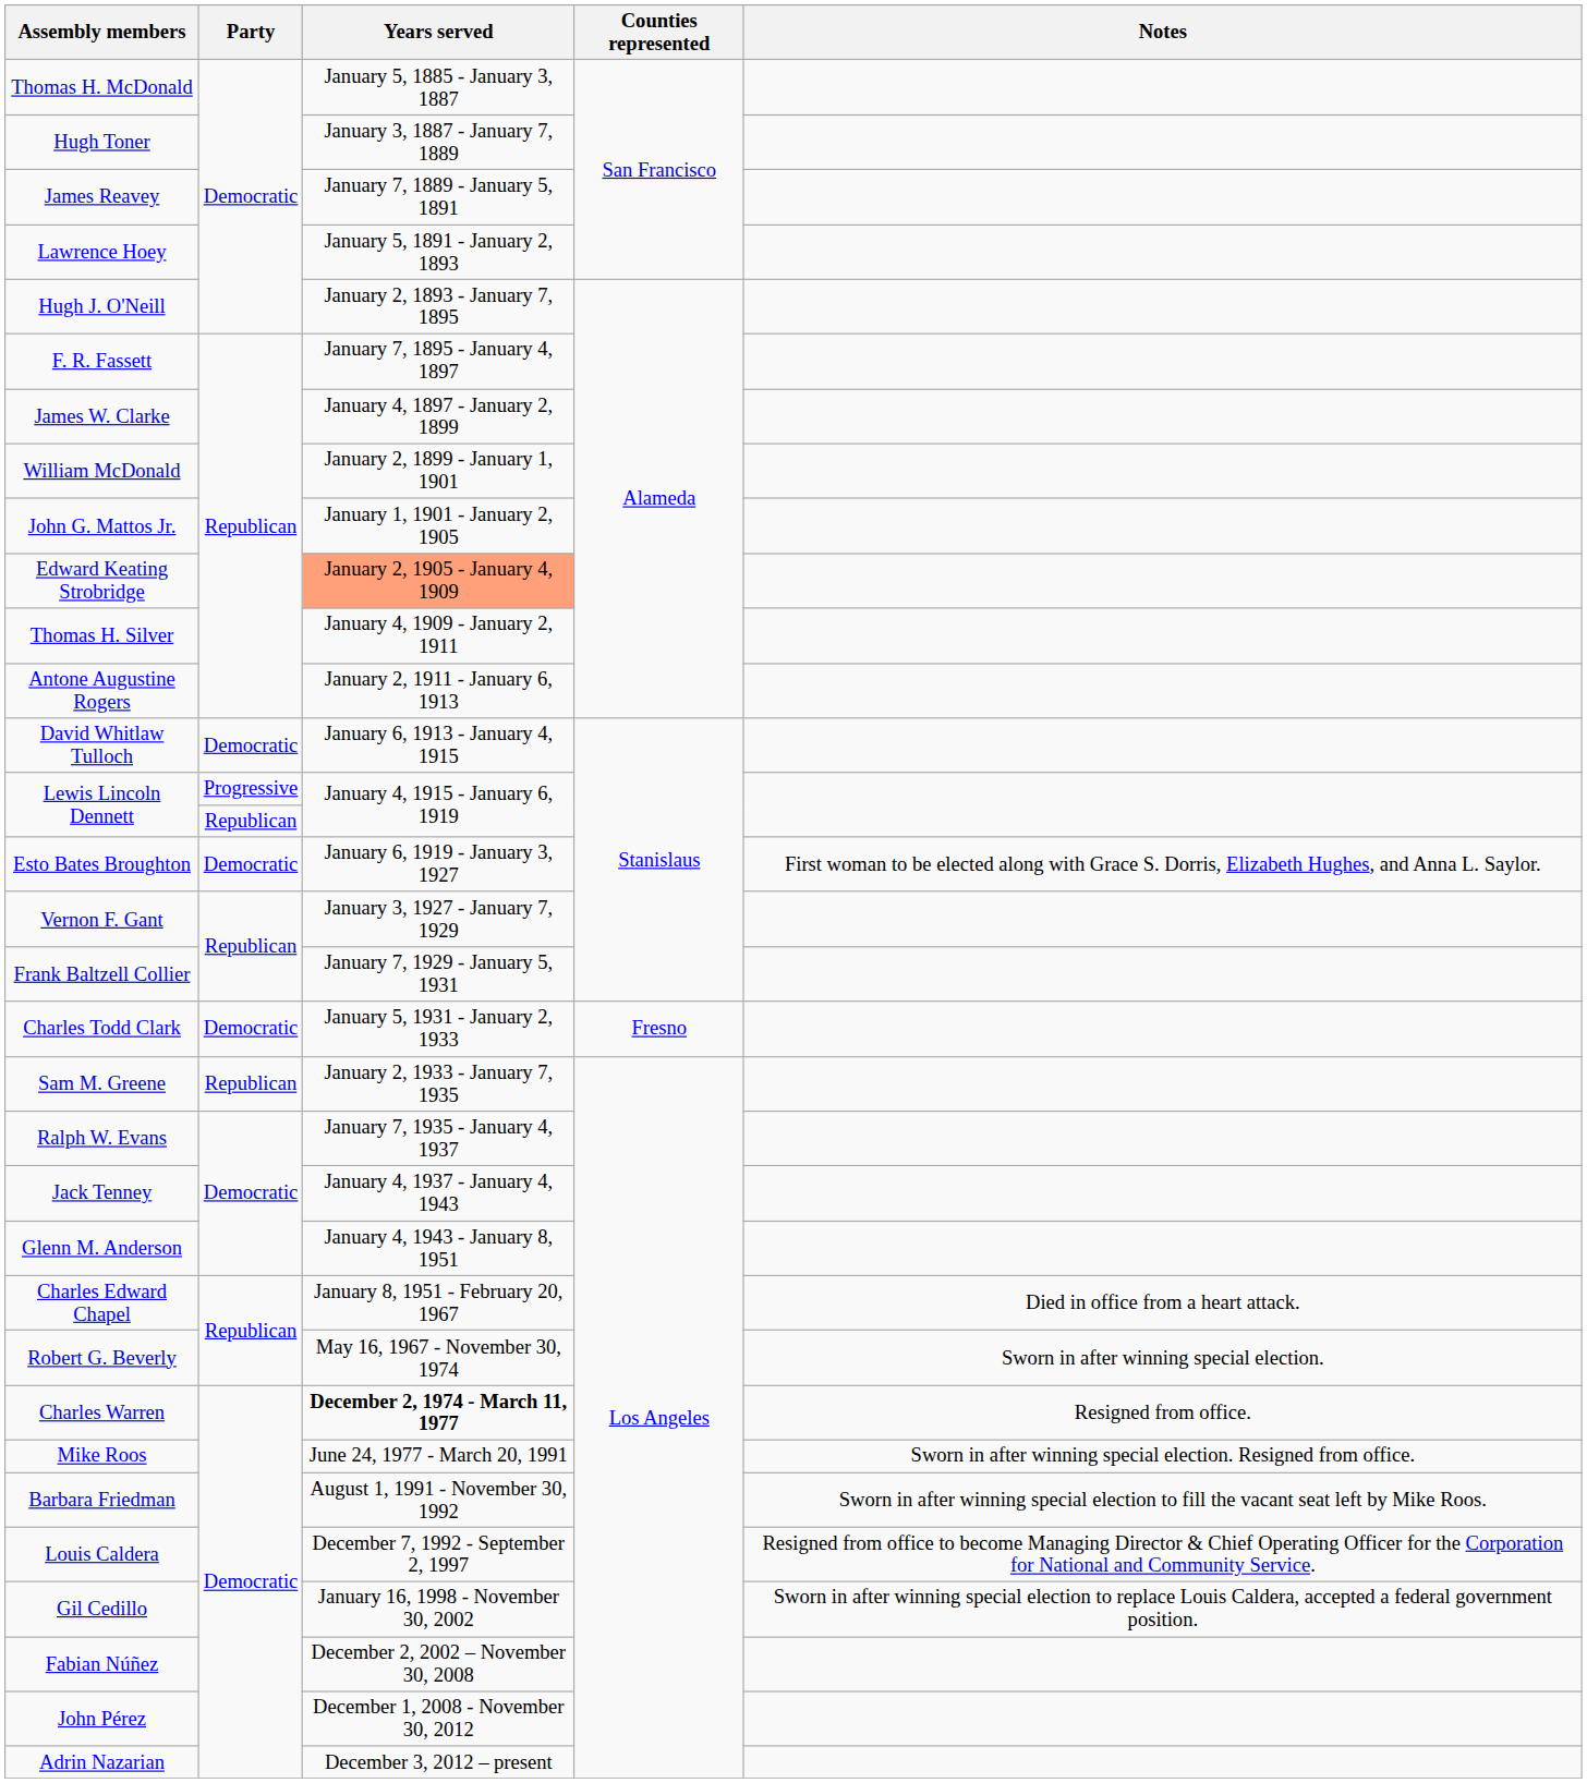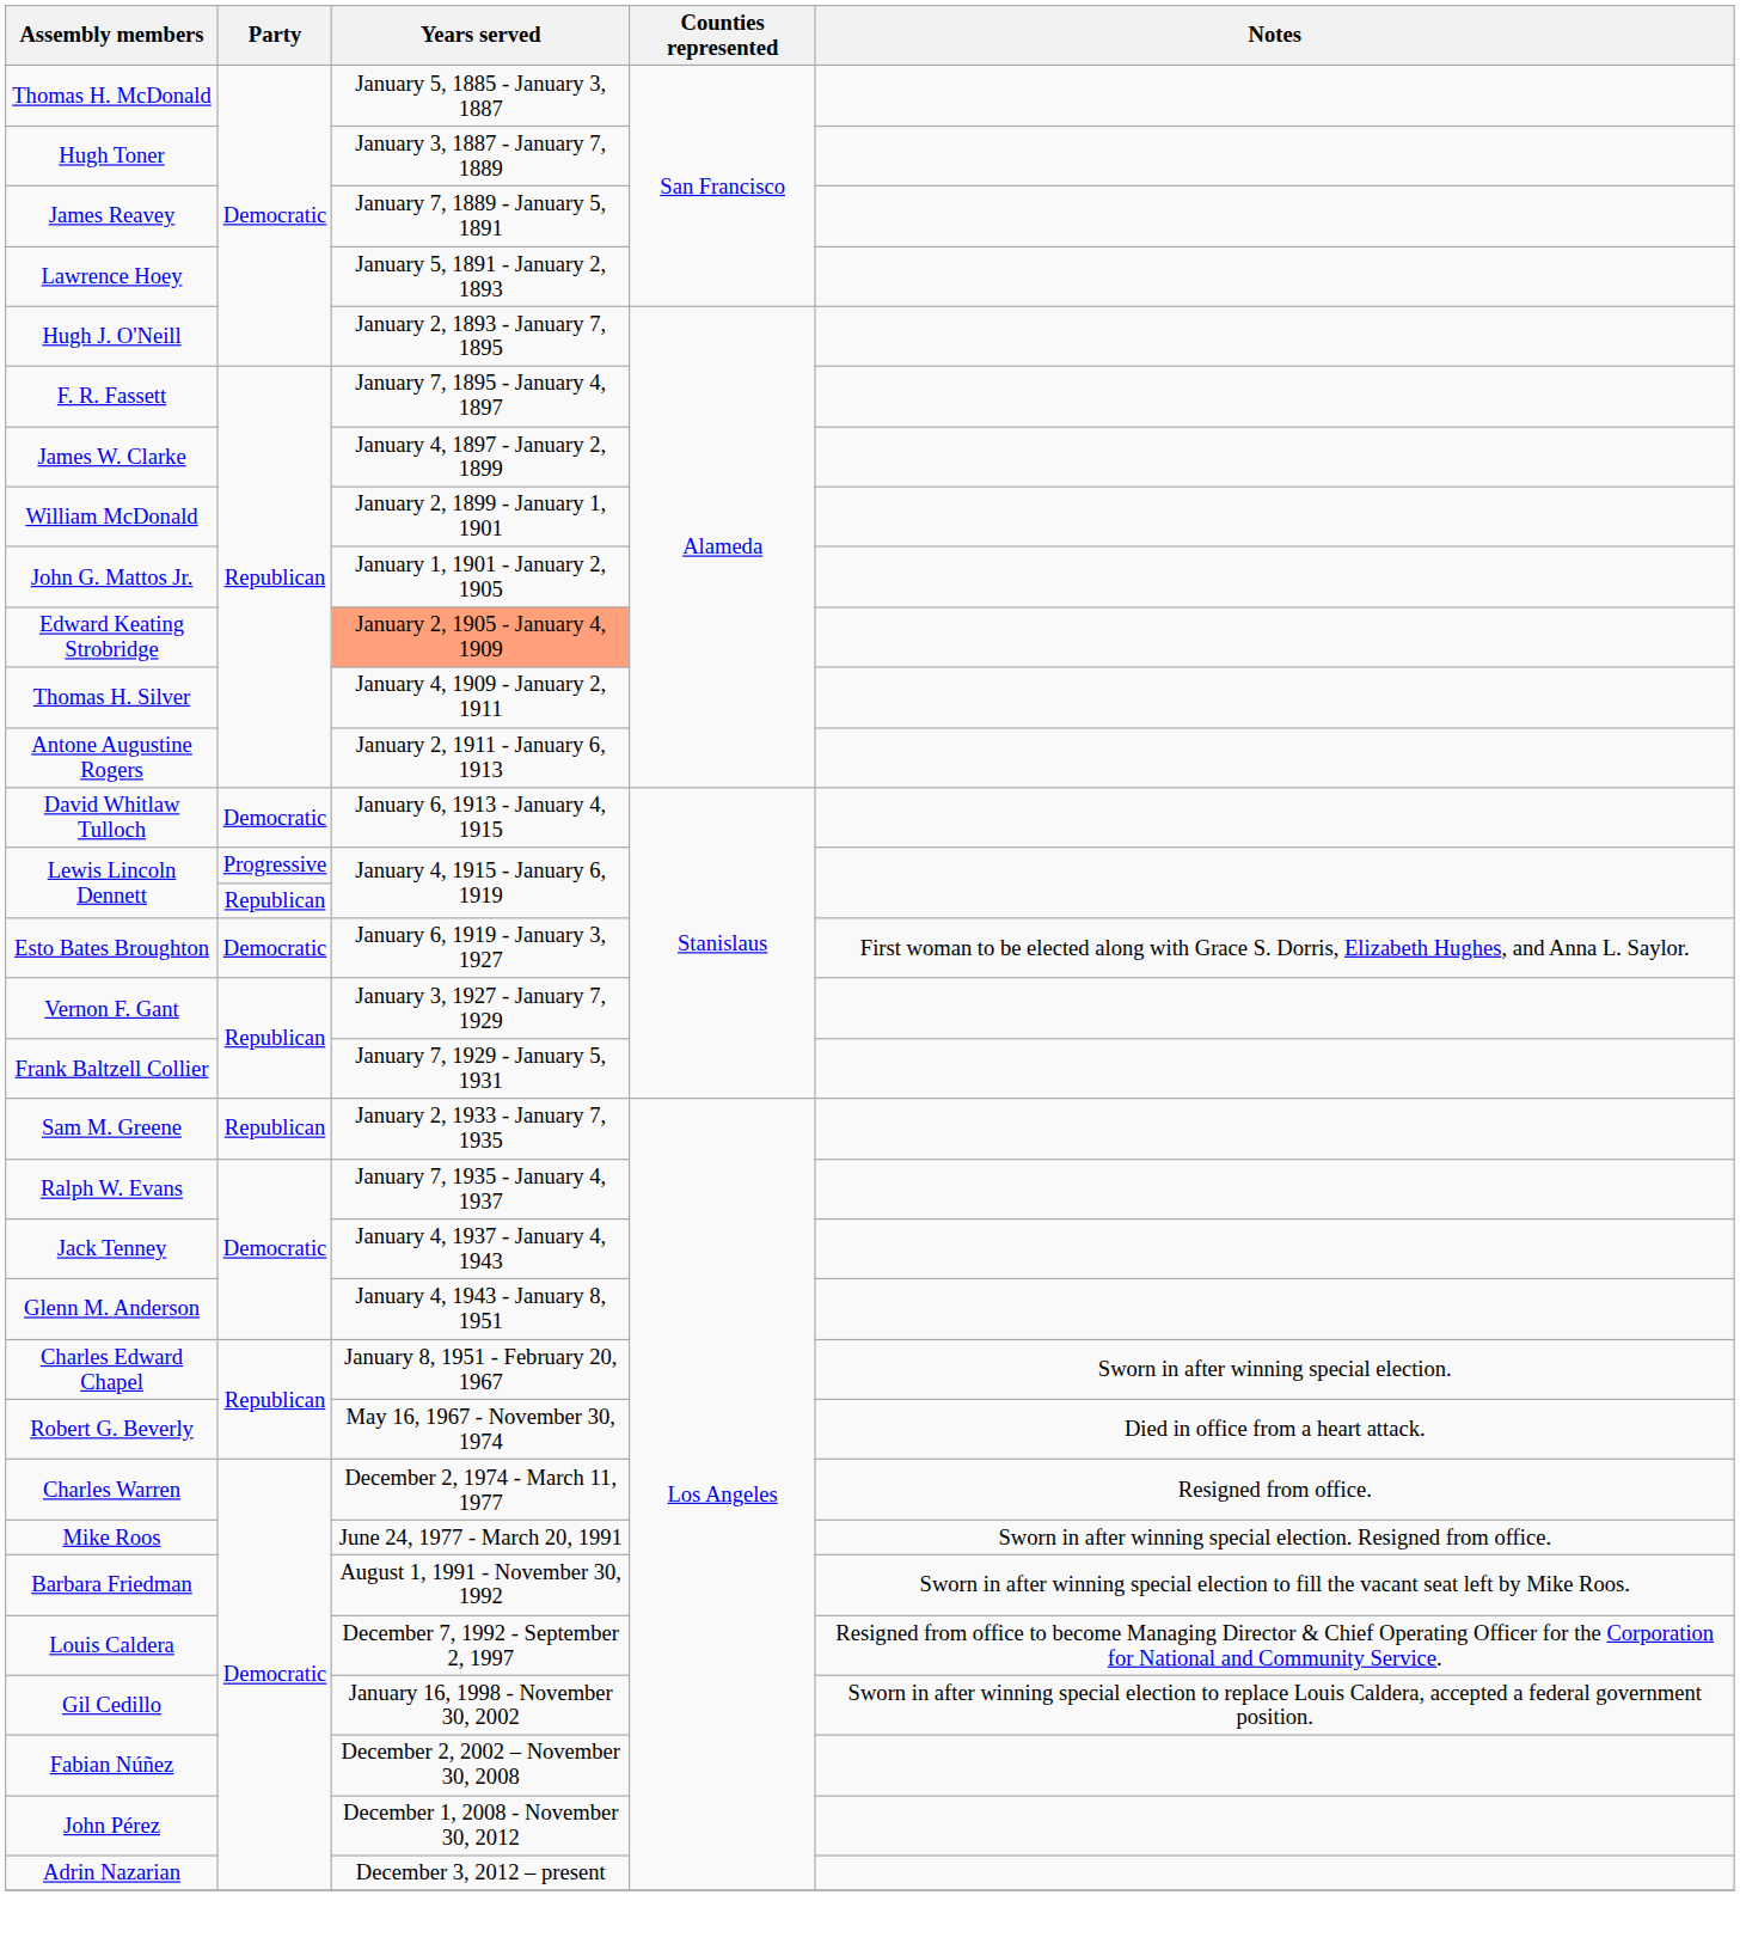 <table class=wikitable style="text-align:center">
 <tr>
 <th>Assembly members</th>
 <th>Party</th>
 <th>Years served</th>
 <th>Counties represented</th>
 <th>Notes</th>
 </tr>
 <tr>
 <td><a href='#'>Thomas H. McDonald</a></td>
 <td rowspan=5 ><a href='#'>Democratic</a></td>
 <td>January 5, 1885 - January 3, 1887</td>
 <td rowspan=4><a href='#'>San Francisco</a></td>
 <td></td>
 </tr>
 <tr>
 <td><a href='#'>Hugh Toner</a></td>
 <td>January 3, 1887 - January 7, 1889</td>
 <td></td>
 </tr>
 <tr>
 <td><a href='#'>James Reavey</a></td>
 <td>January 7, 1889 - January 5, 1891</td>
 <td></td>
 </tr>
 <tr>
 <td><a href='#'>Lawrence Hoey</a></td>
 <td>January 5, 1891 - January 2, 1893</td>
 <td></td>
 </tr>
 <tr>
 <td><a href='#'>Hugh J. O'Neill</a></td>
 <td>January 2, 1893 - January 7, 1895</td>
 <td rowspan=8><a href='#'>Alameda</a></td>
 <td></td>
 </tr>
 <tr>
 <td><a href='#'>F. R. Fassett</a></td>
 <td rowspan=7 ><a href='#'>Republican</a></td>
 <td>January 7, 1895 - January 4, 1897</td>
 <td></td>
 </tr>
 <tr>
 <td><a href='#'>James W. Clarke</a></td>
 <td>January 4, 1897 - January 2, 1899</td>
 <td></td>
 </tr>
 <tr>
 <td><a href='#'>William McDonald</a></td>
 <td>January 2, 1899 - January 1, 1901</td>
 <td></td>
 </tr>
 <tr>
 <td><a href='#'>John G. Mattos Jr.</a></td>
 <td>January 1, 1901 - January 2, 1905</td>
 <td></td>
 </tr>
 <tr>
 <td><a href='#'>Edward Keating Strobridge</a></td>
 <td style="background: lightsalmon;">January 2, 1905 - January 4, 1909</td>
 <td></td>
 </tr>
 <tr>
 <td><a href='#'>Thomas H. Silver</a></td>
 <td>January 4, 1909 - January 2, 1911</td>
 <td></td>
 </tr>
 <tr>
 <td><a href='#'>Antone Augustine Rogers</a></td>
 <td>January 2, 1911 - January 6, 1913</td>
 <td></td>
 </tr>
 <tr>
 <td><a href='#'>David Whitlaw Tulloch</a></td>
 <td><a href='#'>Democratic</a></td>
 <td>January 6, 1913 - January 4, 1915</td>
 <td rowspan=6><a href='#'>Stanislaus</a></td>
 <td></td>
 </tr>
 <tr>
 <td rowspan=2><a href='#'>Lewis Lincoln Dennett</a></td>
 <td><a href='#'>Progressive</a></td>
 <td rowspan=2>January 4, 1915 - January 6, 1919</td>
 <td rowspan=2></td>
 </tr>
 <tr>
 <td><a href='#'>Republican</a></td>
 </tr>
 <tr>
 <td><a href='#'>Esto Bates Broughton</a></td>
 <td><a href='#'>Democratic</a></td>
 <td>January 6, 1919 - January 3, 1927</td>
 <td>First woman to be elected along with Grace S. Dorris, <a href='#'>Elizabeth Hughes</a>, and Anna L. Saylor.</td>
 </tr>
 <tr>
 <td><a href='#'>Vernon F. Gant</a></td>
 <td rowspan=2 ><a href='#'>Republican</a></td>
 <td>January 3, 1927 - January 7, 1929</td>
 <td></td>
 </tr>
 <tr>
 <td><a href='#'>Frank Baltzell Collier</a></td>
 <td>January 7, 1929 - January 5, 1931</td>
 <td></td>
 </tr>
 <tr>
-<td><a href='#'>Charles Todd Clark</a></td>
-<td><a href='#'>Democratic</a></td>
-<td>January 5, 1931 - January 2, 1933</td>
-<td><a href='#'>Fresno</a></td>
-<td></td>
-</tr>
-<tr>
 <td><a href='#'>Sam M. Greene</a></td>
 <td><a href='#'>Republican</a></td>
 <td>January 2, 1933 - January 7, 1935</td>
 <td rowspan=14><a href='#'>Los Angeles</a></td>
 <td></td>
 </tr>
 <tr>
 <td><a href='#'>Ralph W. Evans</a></td>
 <td rowspan=3 ><a href='#'>Democratic</a></td>
 <td>January 7, 1935 - January 4, 1937</td>
 <td></td>
 </tr>
 <tr>
 <td><a href='#'>Jack Tenney</a></td>
 <td>January 4, 1937 - January 4, 1943</td>
 <td></td>
 </tr>
 <tr>
 <td><a href='#'>Glenn M. Anderson</a></td>
 <td>January 4, 1943 - January 8, 1951</td>
 <td></td>
 </tr>
 <tr>
 <td><a href='#'>Charles Edward Chapel</a></td>
 <td rowspan=2 ><a href='#'>Republican</a></td>
 <td>January 8, 1951 - February 20, 1967</td>
-<td>Died in office from a heart attack.</td>
+<td>Sworn in after winning special election.</td>
 </tr>
 <tr>
 <td><a href='#'>Robert G. Beverly</a></td>
 <td>May 16, 1967 - November 30, 1974</td>
-<td>Sworn in after winning special election.</td>
+<td>Died in office from a heart attack.</td>
 </tr>
 <tr>
 <td><a href='#'>Charles Warren</a></td>
 <td rowspan=8 ><a href='#'>Democratic</a></td>
-<td><strong>December 2, 1974 - March 11, 1977</strong></td>
+<td>December 2, 1974 - March 11, 1977</td>
 <td>Resigned from office.</td>
 </tr>
 <tr>
 <td><a href='#'>Mike Roos</a></td>
 <td>June 24, 1977 - March 20, 1991</td>
 <td>Sworn in after winning special election. Resigned from office.</td>
 </tr>
 <tr>
 <td><a href='#'>Barbara Friedman</a></td>
 <td>August 1, 1991 - November 30, 1992</td>
 <td>Sworn in after winning special election to fill the vacant seat left by Mike Roos.</td>
 </tr>
 <tr>
 <td><a href='#'>Louis Caldera</a></td>
 <td>December 7, 1992 - September 2, 1997</td>
 <td>Resigned from office to become Managing Director & Chief Operating Officer for the <a href='#'>Corporation for National and Community Service</a>.</td>
 </tr>
 <tr>
 <td><a href='#'>Gil Cedillo</a></td>
 <td>January 16, 1998 - November 30, 2002</td>
 <td>Sworn in after winning special election to replace Louis Caldera, accepted a federal government position.</td>
 </tr>
 <tr>
 <td><a href='#'>Fabian Núñez</a></td>
 <td>December 2, 2002 – November 30, 2008</td>
 <td></td>
 </tr>
 <tr>
 <td><a href='#'>John Pérez</a></td>
 <td>December 1, 2008 - November 30, 2012</td>
 <td></td>
 </tr>
 <tr>
 <td><a href='#'>Adrin Nazarian</a></td>
 <td>December 3, 2012 – present</td>
 <td></td>
 </tr>
 <tr>
 </tr>
 </table>
